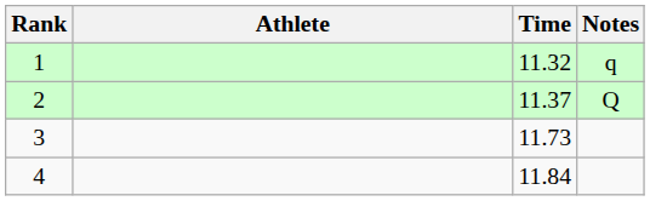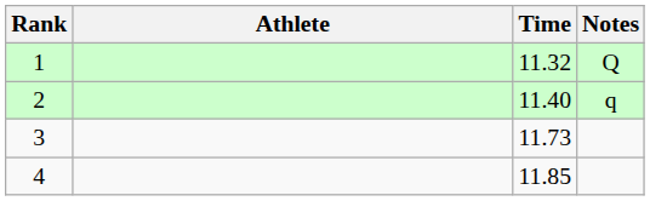 <table class="wikitable" style="text-align:center">
 <tr>
 <th>Rank</th>
 <th Style="width:18em">Athlete</th>
 <th>Time</th>
 <th>Notes</th>
 </tr>
 <tr style="background:#cfc">
 <td>1</td>
 <td style="text-align:left"></td>
 <td>11.32</td>
-<td>q</td>
+<td>Q</td>
 </tr>
 <tr style="background:#cfc">
 <td>2</td>
 <td style="text-align:left"></td>
-<td>11.37</td>
-<td>Q</td>
+<td>11.40</td>
+<td>q</td>
 </tr>
 <tr>
 <td>3</td>
 <td style="text-align:left"></td>
 <td>11.73</td>
 <td></td>
 </tr>
 <tr>
 <td>4</td>
 <td style="text-align:left"></td>
-<td>11.84</td>
+<td>11.85</td>
 <td></td>
 </tr>
 </table>
